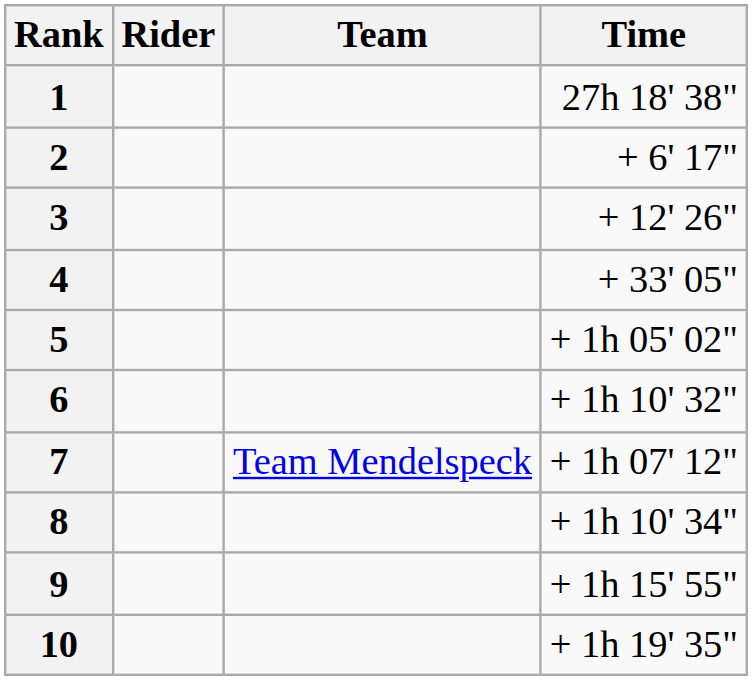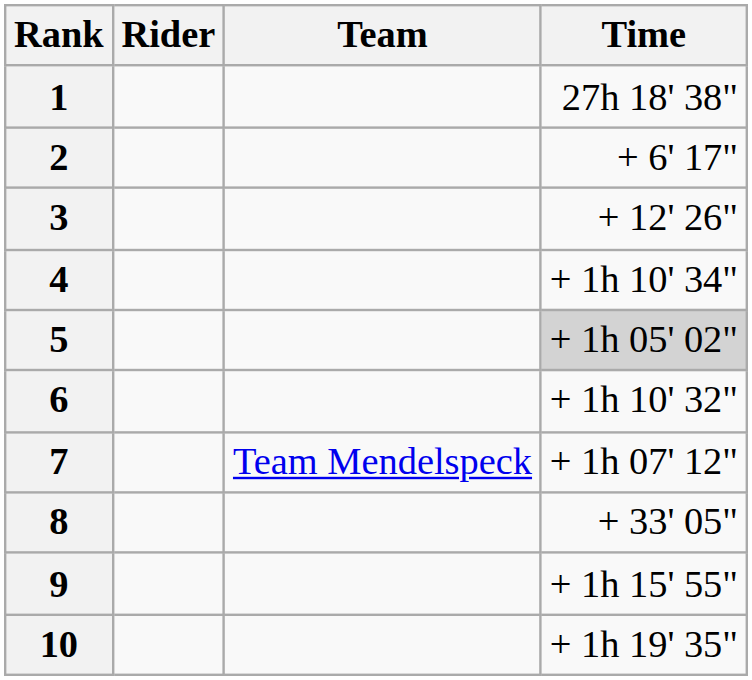 <table class="wikitable">
 <tr>
 <th scope="col">Rank</th>
 <th scope="col">Rider</th>
 <th scope="col">Team</th>
 <th scope="col">Time</th>
 </tr>
 <tr>
 <th scope="row">1</th>
 <td> </td>
 <td></td>
 <td style="text-align:right;">27h 18' 38"</td>
 </tr>
 <tr>
 <th scope="row">2</th>
 <td></td>
 <td></td>
 <td style="text-align:right;">+ 6' 17"</td>
 </tr>
 <tr>
 <th scope="row">3</th>
 <td></td>
 <td></td>
 <td style="text-align:right;">+ 12' 26"</td>
 </tr>
 <tr>
 <th scope="row">4</th>
 <td></td>
 <td></td>
-<td style="text-align:right;">+ 33' 05"</td>
+<td style="text-align:right;">+ 1h 10' 34"</td>
 </tr>
 <tr>
 <th scope="row">5</th>
 <td></td>
 <td></td>
-<td style="text-align:right;">+ 1h 05' 02"</td>
+<td style="background: lightgrey; text-align:right;">+ 1h 05' 02"</td>
 </tr>
 <tr>
 <th scope="row">6</th>
 <td></td>
 <td></td>
 <td style="text-align:right;">+ 1h 10' 32"</td>
 </tr>
 <tr>
 <th scope="row">7</th>
 <td></td>
 <td><a href='#'>Team Mendelspeck</a></td>
 <td style="text-align:right;">+ 1h 07' 12"</td>
 </tr>
 <tr>
 <th scope="row">8</th>
 <td></td>
 <td></td>
-<td style="text-align:right;">+ 1h 10' 34"</td>
+<td style="text-align:right;">+ 33' 05"</td>
 </tr>
 <tr>
 <th scope="row">9</th>
 <td></td>
 <td></td>
 <td style="text-align:right;">+ 1h 15' 55"</td>
 </tr>
 <tr>
 <th scope="row">10</th>
 <td></td>
 <td></td>
 <td style="text-align:right;">+ 1h 19' 35"</td>
 </tr>
 </table>
